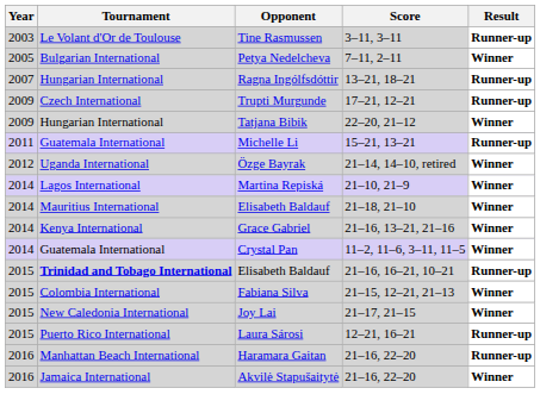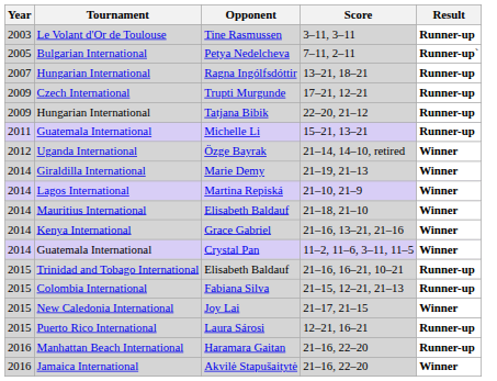 <table class="sortable wikitable" style="font-size: 90%;">
 <tr>
 <th>Year</th>
 <th>Tournament</th>
 <th>Opponent</th>
 <th>Score</th>
 <th>Result</th>
 </tr>
 <tr style="background:#D5D5D5">
 <td align="center">2003</td>
 <td align="left"><a href='#'>Le Volant d'Or de Toulouse</a></td>
 <td align="left"> <a href='#'>Tine Rasmussen</a></td>
 <td align="left">3–11, 3–11</td>
 <td style="text-align:left; background:white"> <strong>Runner-up</strong></td>
 </tr>
 <tr style="background:#D5D5D5">
 <td align="center">2005</td>
 <td align="left"><a href='#'>Bulgarian International</a></td>
 <td align="left"> <a href='#'>Petya Nedelcheva</a></td>
 <td align="left">7–11, 2–11</td>
-<td style="text-align:left; background:white"> <strong>Winner</strong></td>
+<td style="text-align:left; background:white"> <strong>Runner-up</strong>`</td>
 </tr>
 <tr style="background:#D5D5D5">
 <td align="center">2007</td>
 <td align="left"><a href='#'>Hungarian International</a></td>
 <td align="left"> <a href='#'>Ragna Ingólfsdóttir</a></td>
 <td align="left">13–21, 18–21</td>
 <td style="text-align:left; background:white"> <strong>Runner-up</strong></td>
 </tr>
 <tr style="background:#D5D5D5">
 <td align="center">2009</td>
 <td align="left"><a href='#'>Czech International</a></td>
 <td align="left"> <a href='#'>Trupti Murgunde</a></td>
 <td align="left">17–21, 12–21</td>
 <td style="text-align:left; background:white"> <strong>Runner-up</strong></td>
 </tr>
 <tr style="background:#D5D5D5">
 <td align="center">2009</td>
 <td align="left">Hungarian International</td>
 <td align="left"> <a href='#'>Tatjana Bibik</a></td>
 <td align="left">22–20, 21–12</td>
-<td style="text-align:left; background:white"> <strong>Winner</strong></td>
+<td style="text-align:left; background:white"> <strong>Runner-up</strong></td>
 </tr>
 <tr style="background:#D8CEF6">
 <td align="center">2011</td>
 <td align="left"><a href='#'>Guatemala International</a></td>
 <td align="left"> <a href='#'>Michelle Li</a></td>
 <td align="left">15–21, 13–21</td>
 <td style="text-align:left; background:white"> <strong>Runner-up</strong></td>
 </tr>
 <tr style="background:#D5D5D5">
 <td align="center">2012</td>
 <td align="left"><a href='#'>Uganda International</a></td>
 <td align="left"> <a href='#'>Özge Bayrak</a></td>
 <td align="left">21–14, 14–10, retired</td>
+<td style="text-align:left; background:white"> <strong>Winner</strong></td>
+</tr>
+<tr style="background:#D5D5D5">
+<td align="center">2014</td>
+<td align="left"><a href='#'>Giraldilla International</a></td>
+<td align="left"> <a href='#'>Marie Demy</a></td>
+<td align="left">21–19, 21–13</td>
 <td style="text-align:left; background:white"> <strong>Winner</strong></td>
 </tr>
 <tr style="background:#D8CEF6">
 <td align="center">2014</td>
 <td align="left"><a href='#'>Lagos International</a></td>
 <td align="left"> <a href='#'>Martina Repiská</a></td>
 <td align="left">21–10, 21–9</td>
 <td style="text-align:left; background:white"> <strong>Winner</strong></td>
 </tr>
 <tr style="background:#D5D5D5">
 <td align="center">2014</td>
 <td align="left"><a href='#'>Mauritius International</a></td>
 <td align="left"> <a href='#'>Elisabeth Baldauf</a></td>
 <td align="left">21–18, 21–10</td>
 <td style="text-align:left; background:white"> <strong>Winner</strong></td>
 </tr>
 <tr style="background:#D5D5D5">
 <td align="center">2014</td>
 <td align="left"><a href='#'>Kenya International</a></td>
 <td align="left"> <a href='#'>Grace Gabriel</a></td>
 <td align="left">21–16, 13–21, 21–16</td>
 <td style="text-align:left; background:white"> <strong>Winner</strong></td>
 </tr>
 <tr style="background:#D8CEF6">
 <td align="center">2014</td>
 <td align="left">Guatemala International</td>
 <td align="left"> <a href='#'>Crystal Pan</a></td>
 <td align="left">11–2, 11–6, 3–11, 11–5</td>
 <td style="text-align:left; background:white"> <strong>Winner</strong></td>
 </tr>
 <tr style="background:#D5D5D5">
 <td align="center">2015</td>
-<td align="left"><strong><a href='#'>Trinidad and Tobago International</a></strong></td>
+<td align="left"><a href='#'>Trinidad and Tobago International</a></td>
 <td align="left"> Elisabeth Baldauf</td>
 <td align="left">21–16, 16–21, 10–21</td>
 <td style="text-align:left; background:white"> <strong>Runner-up</strong></td>
 </tr>
 <tr style="background:#D5D5D5">
 <td align="center">2015</td>
 <td align="left"><a href='#'>Colombia International</a></td>
 <td align="left"> <a href='#'>Fabiana Silva</a></td>
 <td align="left">21–15, 12–21, 21–13</td>
-<td style="text-align:left; background:white"> <strong>Winner</strong></td>
+<td style="text-align:left; background:white"> <strong>Runner-up</strong></td>
 </tr>
 <tr style="background:#D5D5D5">
 <td align="center">2015</td>
 <td align="left"><a href='#'>New Caledonia International</a></td>
 <td align="left"> <a href='#'>Joy Lai</a></td>
 <td align="left">21–17, 21–15</td>
 <td style="text-align:left; background:white"> <strong>Winner</strong></td>
 </tr>
 <tr style="background:#D5D5D5">
 <td align="center">2015</td>
 <td align="left"><a href='#'>Puerto Rico International</a></td>
 <td align="left"> <a href='#'>Laura Sárosi</a></td>
 <td align="left">12–21, 16–21</td>
 <td style="text-align:left; background:white"> <strong>Runner-up</strong></td>
 </tr>
 <tr style="background:#D5D5D5">
 <td align="center">2016</td>
 <td align="left"><a href='#'>Manhattan Beach International</a></td>
 <td align="left"> <a href='#'>Haramara Gaitan</a></td>
 <td align="left">21–16, 22–20</td>
 <td style="text-align:left; background:white"> <strong>Runner-up</strong></td>
 </tr>
 <tr style="background:#D5D5D5">
 <td align="center">2016</td>
 <td align="left"><a href='#'>Jamaica International</a></td>
 <td align="left"> <a href='#'>Akvilė Stapušaitytė</a></td>
 <td align="left">21–16, 22–20</td>
 <td style="text-align:left; background:white"> <strong>Winner</strong></td>
 </tr>
 </table>
